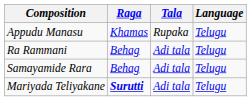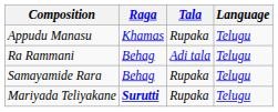 <table class="wikitable">
 <tr>
 <th><em>Composition</em></th>
 <th><em><a href='#'>Raga</a></em></th>
 <th><em><a href='#'>Tala</a></em></th>
 <th><em>Language</em></th>
 </tr>
 <tr>
 <td><em>Appudu Manasu</em></td>
 <td><em><a href='#'>Khamas</a></em></td>
 <td><em>Rupaka</em></td>
 <td><em><a href='#'>Telugu</a></em></td>
 </tr>
 <tr>
 <td><em>Ra Rammani</em></td>
 <td><em><a href='#'>Behag</a></em></td>
 <td><em><a href='#'>Adi tala</a></em></td>
 <td><em><a href='#'>Telugu</a></em></td>
 </tr>
 <tr>
 <td><em>Samayamide Rara</em></td>
 <td><em><a href='#'>Behag</a></em></td>
-<td><em><a href='#'>Adi tala</a></em></td>
+<td><em>Rupaka</em></td>
 <td><em><a href='#'>Telugu</a></em></td>
 </tr>
 <tr>
 <td><em>Mariyada Teliyakane</em></td>
 <td><strong><em><a href='#'>Surutti</a></em></strong></td>
-<td><em><a href='#'>Adi tala</a></em></td>
+<td><em>Rupaka</em></td>
 <td><em><a href='#'>Telugu</a></em></td>
 </tr>
 </table>
